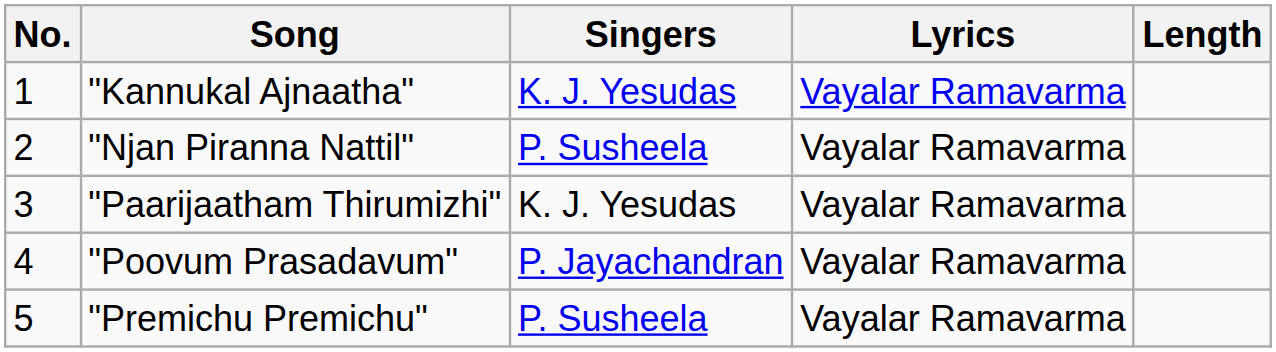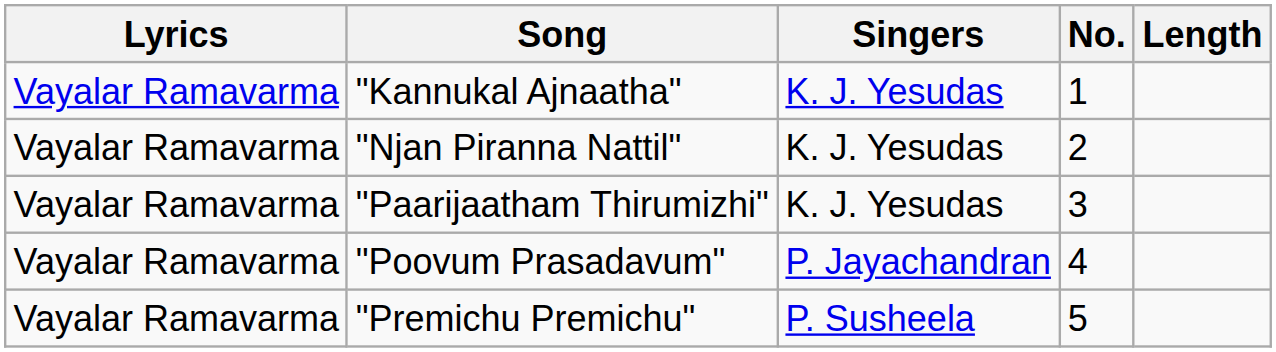 <table class="wikitable" style="font-size:95%;">
 <tr>
-<th>No.</th>
+<th>Lyrics</th>
 <th>Song</th>
 <th>Singers</th>
-<th>Lyrics</th>
+<th>No.</th>
 <th>Length</th>
 </tr>
 <tr>
-<td>1</td>
+<td><a href='#'>Vayalar Ramavarma</a></td>
 <td>"Kannukal Ajnaatha"</td>
 <td><a href='#'>K. J. Yesudas</a></td>
-<td><a href='#'>Vayalar Ramavarma</a></td>
+<td>1</td>
 <td></td>
 </tr>
 <tr>
+<td>Vayalar Ramavarma</td>
+<td>"Njan Piranna Nattil"</td>
+<td>K. J. Yesudas</td>
 <td>2</td>
-<td>"Njan Piranna Nattil"</td>
-<td><a href='#'>P. Susheela</a></td>
-<td>Vayalar Ramavarma</td>
 <td></td>
 </tr>
 <tr>
-<td>3</td>
+<td>Vayalar Ramavarma</td>
 <td>"Paarijaatham Thirumizhi"</td>
 <td>K. J. Yesudas</td>
-<td>Vayalar Ramavarma</td>
+<td>3</td>
 <td></td>
 </tr>
 <tr>
-<td>4</td>
+<td>Vayalar Ramavarma</td>
 <td>"Poovum Prasadavum"</td>
 <td><a href='#'>P. Jayachandran</a></td>
-<td>Vayalar Ramavarma</td>
+<td>4</td>
 <td></td>
 </tr>
 <tr>
-<td>5</td>
+<td>Vayalar Ramavarma</td>
 <td>"Premichu Premichu"</td>
 <td><a href='#'>P. Susheela</a></td>
-<td>Vayalar Ramavarma</td>
+<td>5</td>
 <td></td>
 </tr>
 </table>
